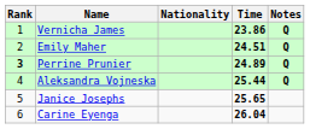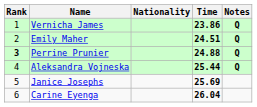 <table class="wikitable sortable" style="text-align:center">
 <tr>
 <th>Rank</th>
 <th>Name</th>
 <th>Nationality</th>
 <th>Time</th>
 <th>Notes</th>
 </tr>
 <tr bgcolor=ccffcc>
 <td>1</td>
 <td align=left><a href='#'>Vernicha James</a></td>
 <td align=left></td>
 <td><strong>23.86</strong></td>
 <td><strong>Q</strong></td>
 </tr>
 <tr bgcolor=ccffcc>
 <td>2</td>
 <td align=left><a href='#'>Emily Maher</a></td>
 <td align=left></td>
 <td><strong>24.51</strong></td>
 <td><strong>Q</strong></td>
 </tr>
 <tr bgcolor=ccffcc>
 <td><strong>3</strong></td>
 <td align=left><a href='#'>Perrine Prunier</a></td>
 <td align=left></td>
-<td><strong>24.89</strong></td>
+<td><strong>24.88</strong></td>
 <td><strong>Q</strong></td>
 </tr>
 <tr bgcolor=ccffcc>
 <td>4</td>
 <td align=left><a href='#'>Aleksandra Vojneska</a></td>
 <td align=left></td>
 <td><strong>25.44</strong></td>
 <td><strong>Q</strong></td>
 </tr>
 <tr>
 <td>5</td>
 <td align=left><a href='#'>Janice Josephs</a></td>
 <td align=left></td>
-<td><strong>25.65</strong></td>
+<td><strong>25.69</strong></td>
 <td></td>
 </tr>
 <tr>
 <td>6</td>
 <td align=left><a href='#'>Carine Eyenga</a></td>
 <td align=left></td>
 <td><strong>26.04</strong></td>
 <td></td>
 </tr>
 </table>
